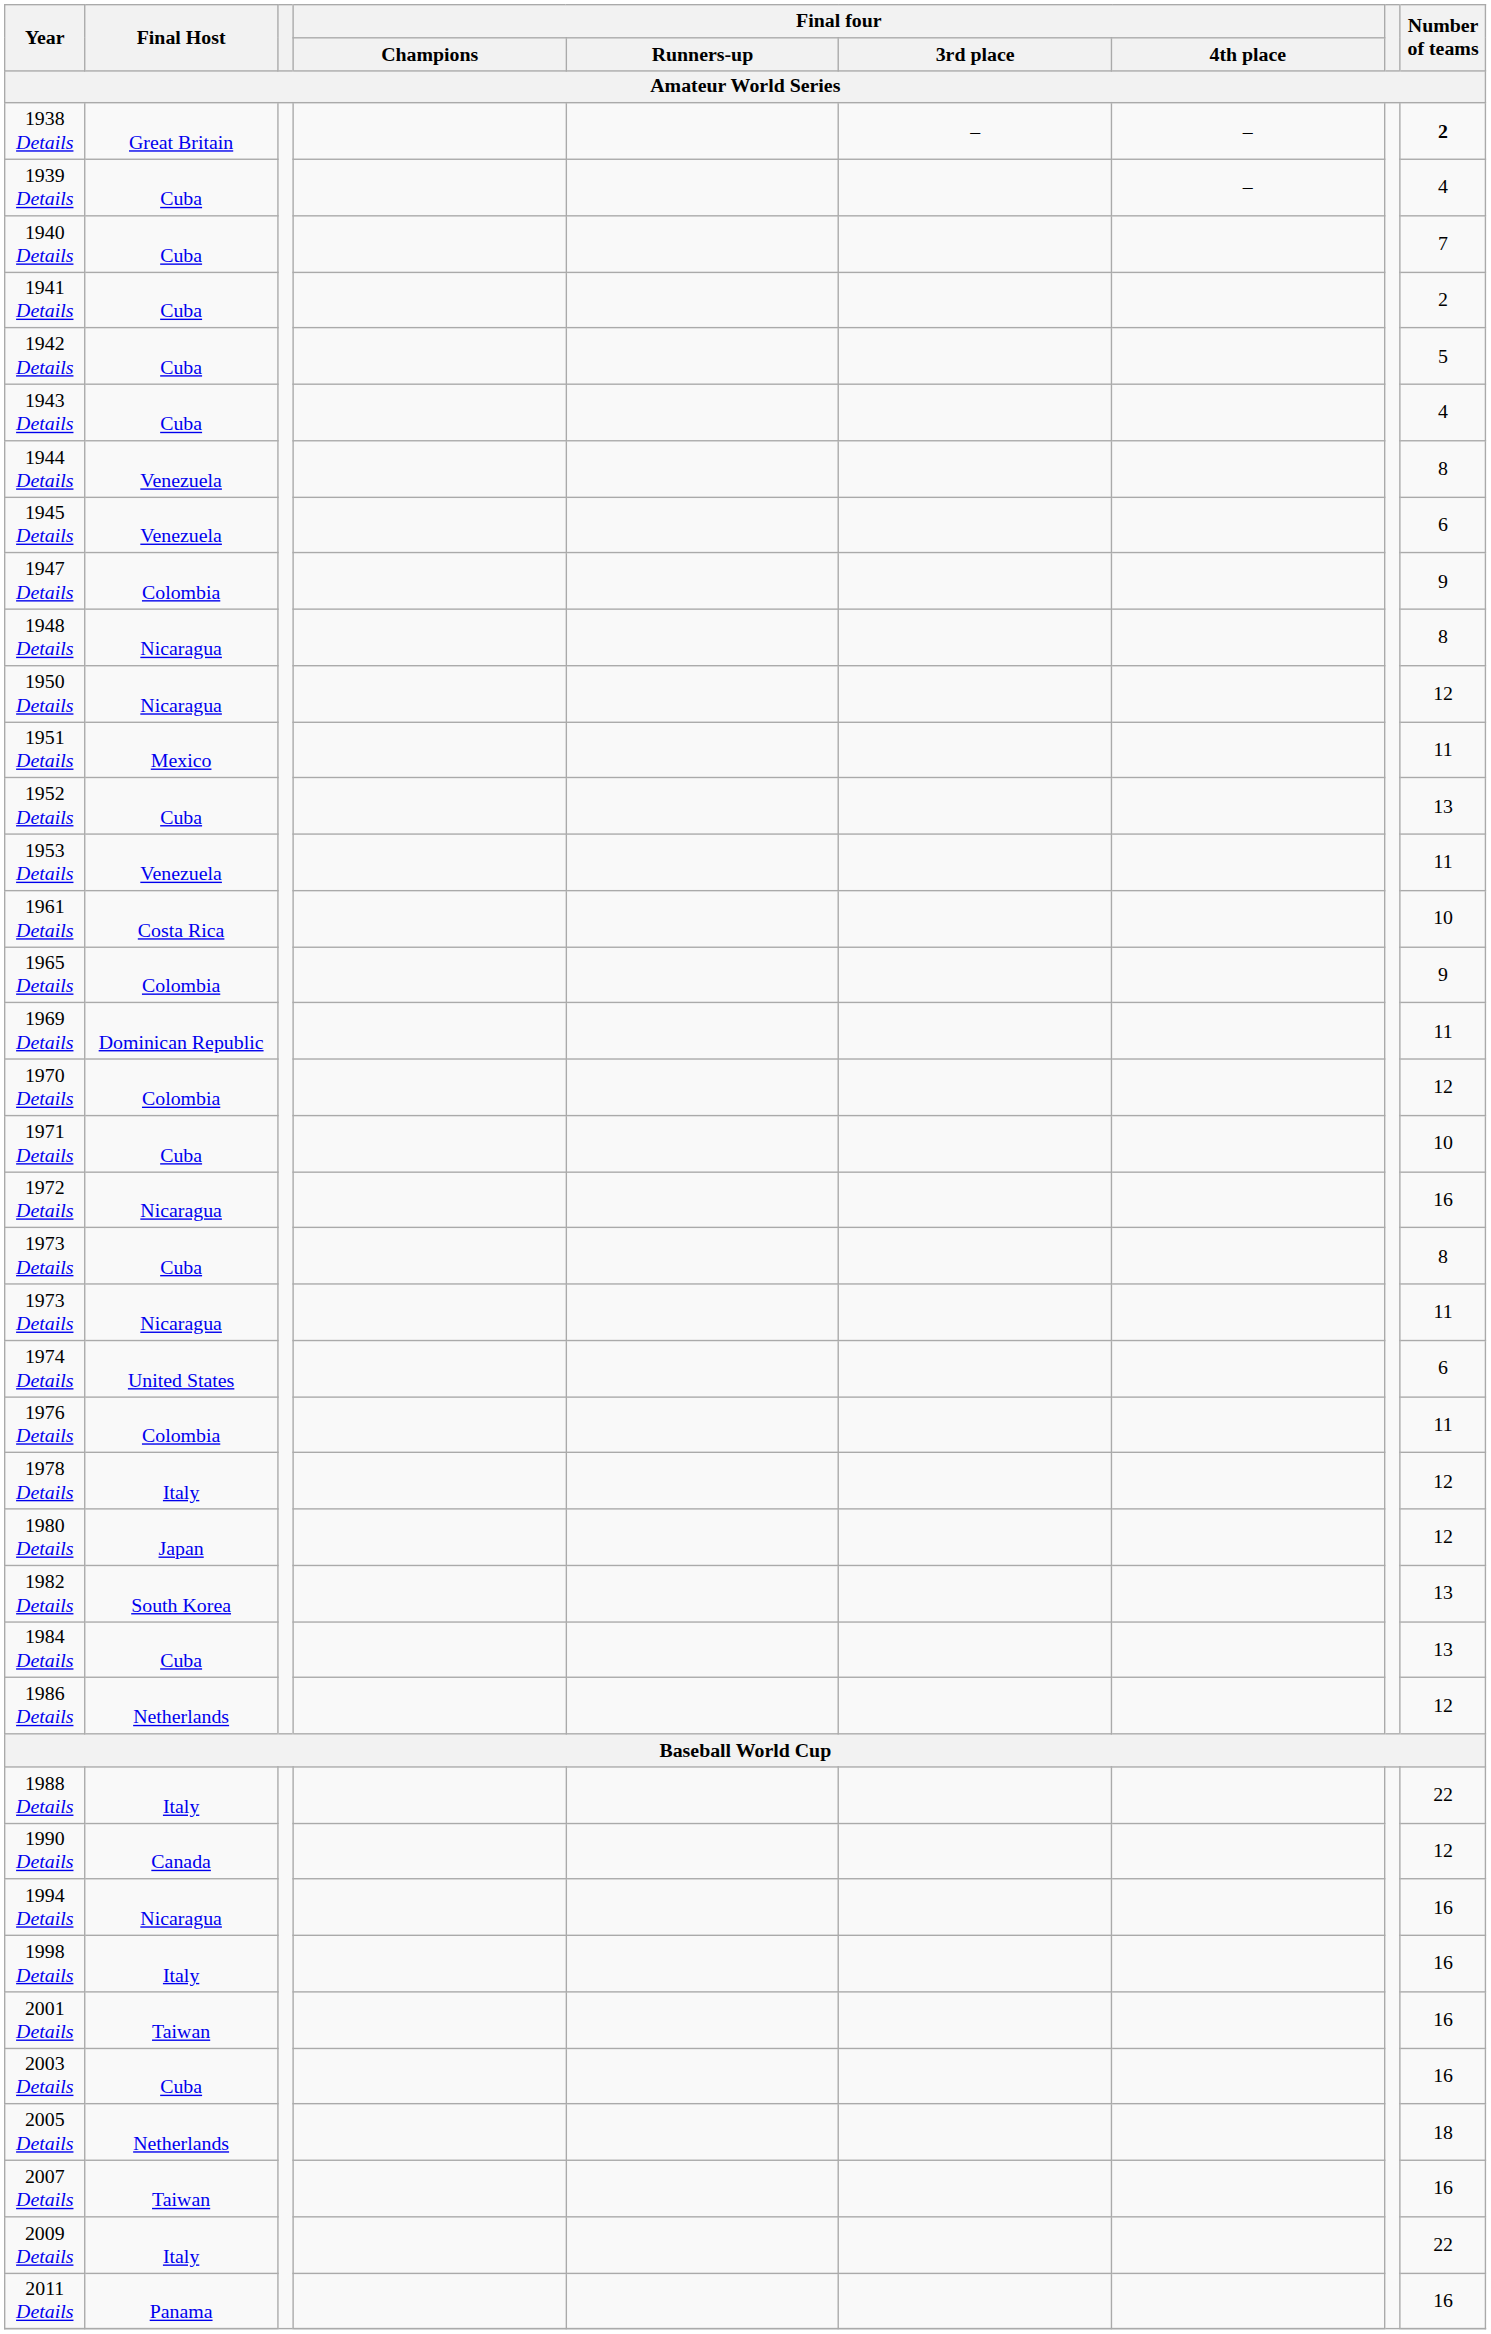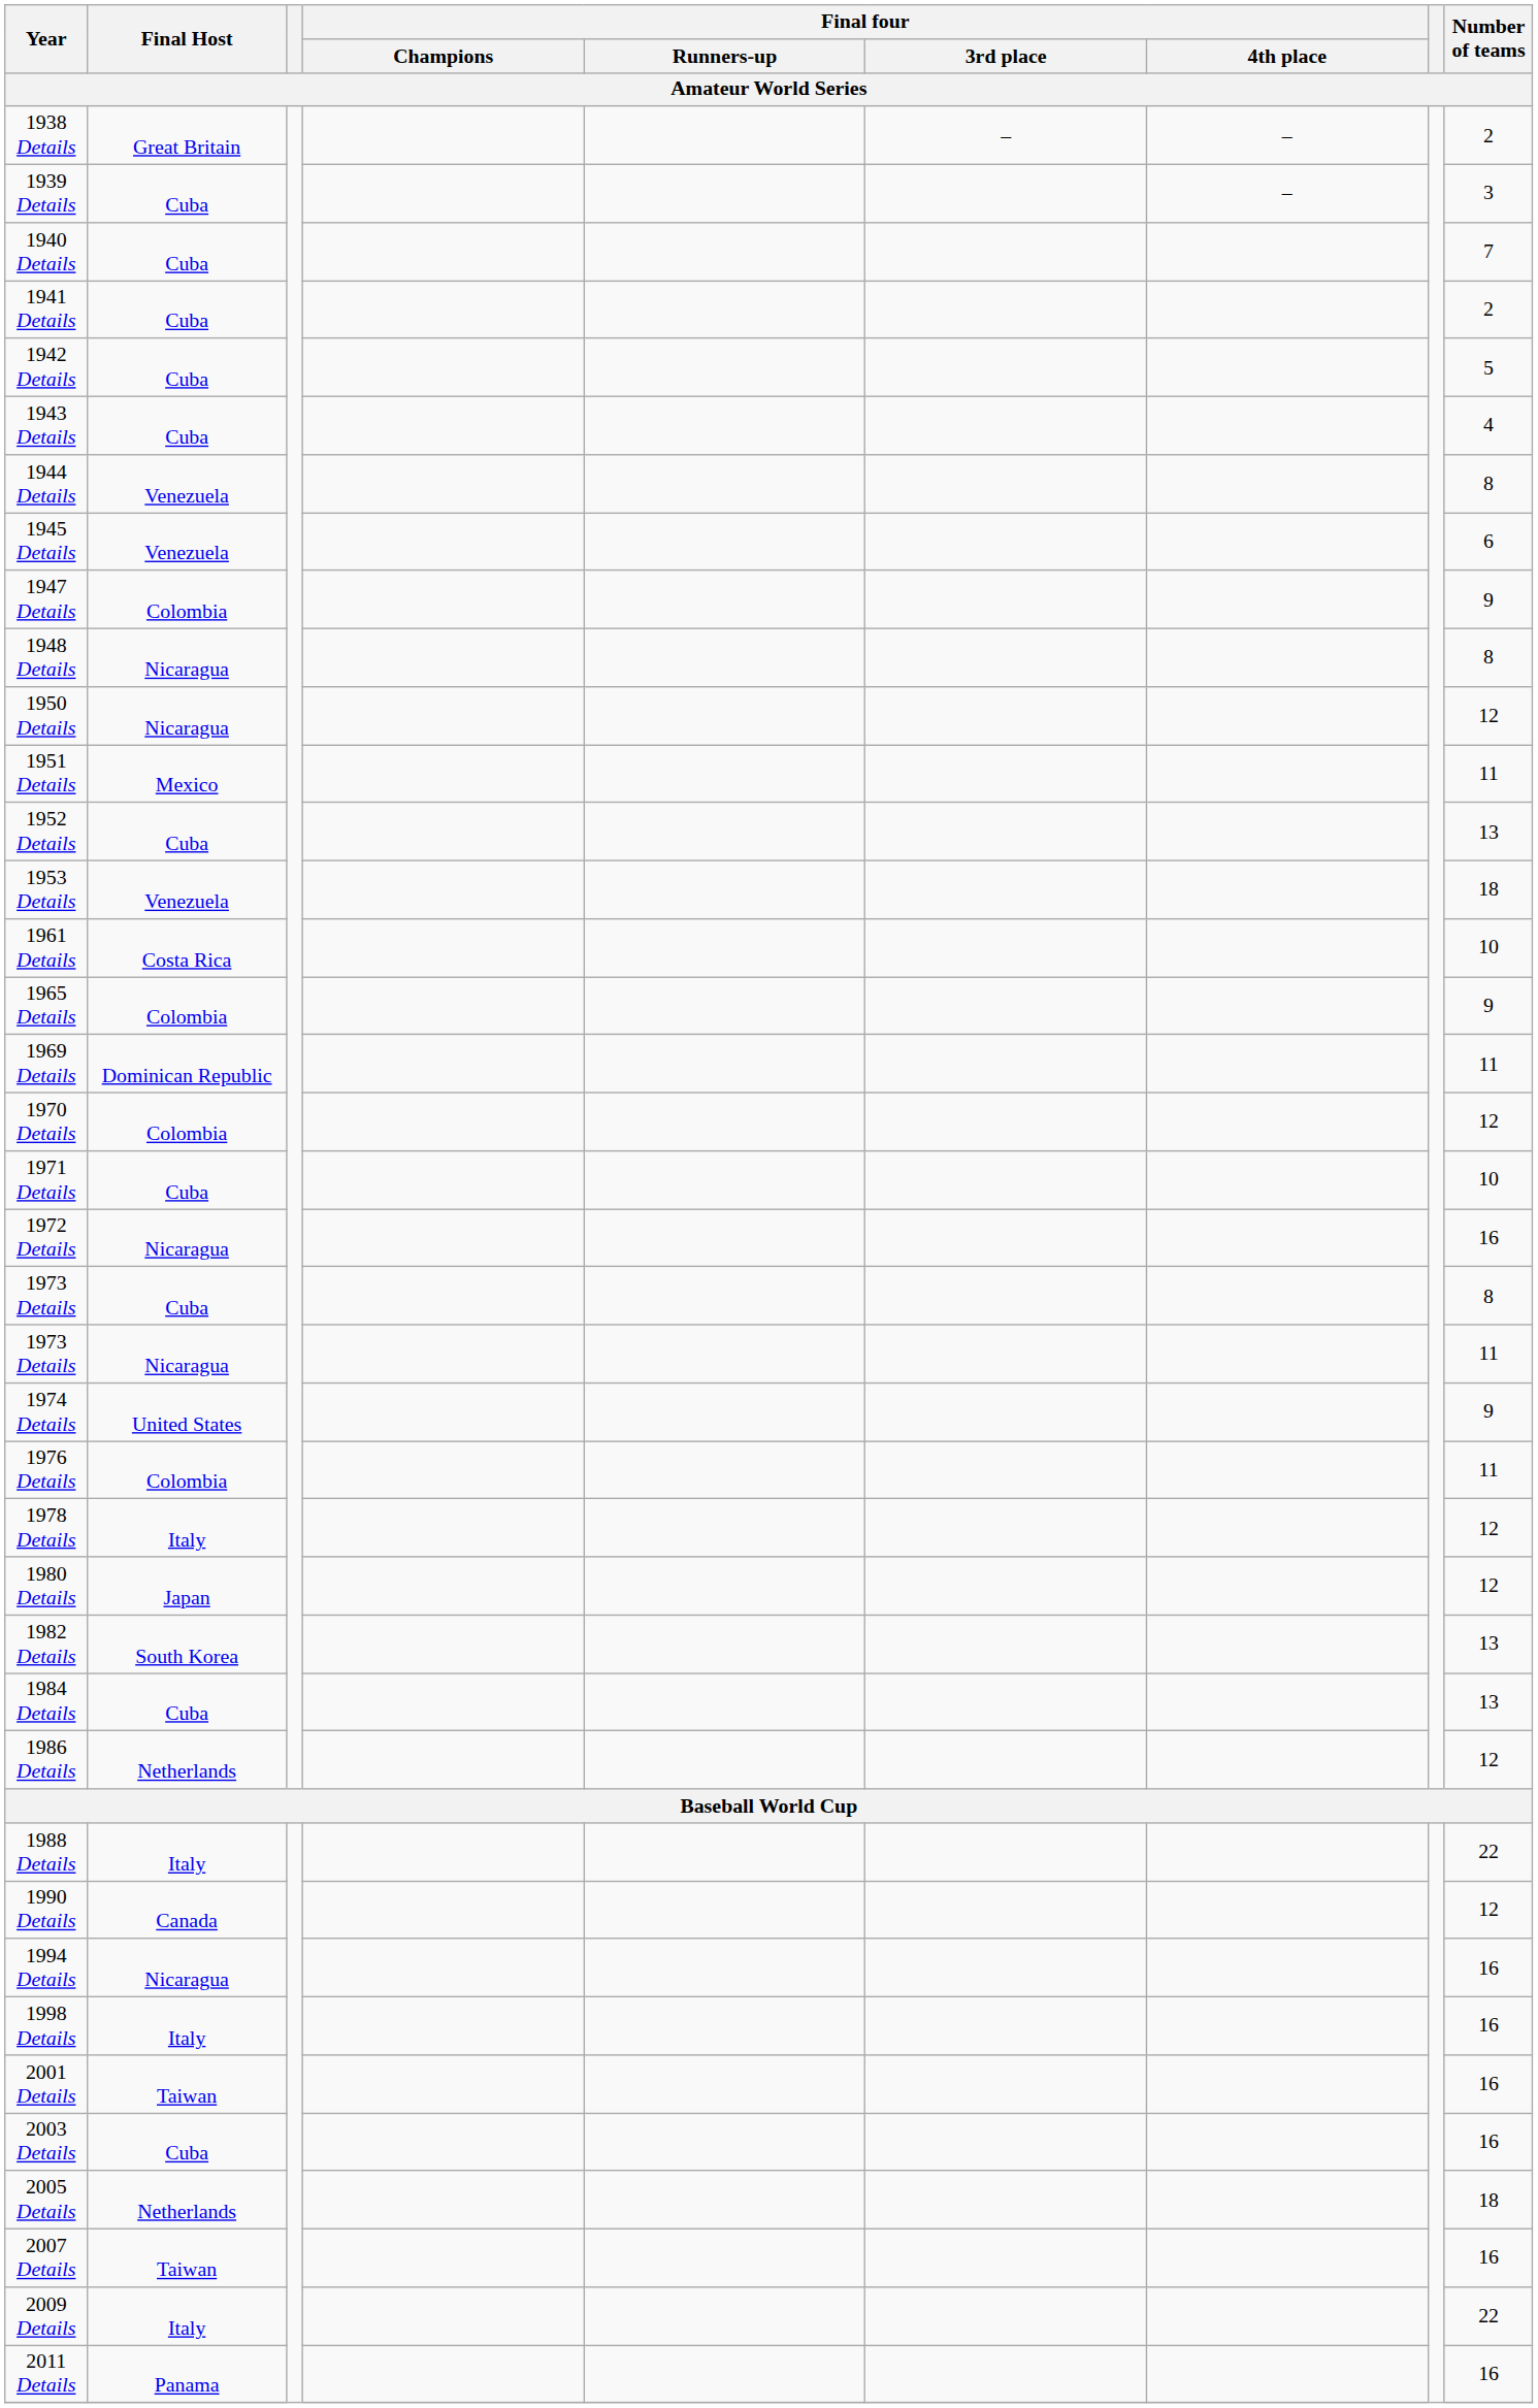 <table class="wikitable" style="font-size:90%; width:85%; text-align: center;">
 <tr>
 <th rowspan=2 width=5%>Year</th>
 <th rowspan=2 width=12%>Final Host</th>
 <th width=1% rowspan=2 style="border-top:none;border-bottom:none;"></th>
 <th colspan=4>Final four</th>
 <th width=1% rowspan=2 style="border-top:none;border-bottom:none;"></th>
 <th rowspan=2 width=5%>Number of teams</th>
 </tr>
 <tr>
 <th width=17%>Champions</th>
 <th width=17%>Runners-up</th>
 <th width=17%>3rd place</th>
 <th width=17%>4th place</th>
 </tr>
 <tr>
 <th colspan=9>Amateur World Series</th>
 </tr>
 <tr>
 <td>1938<br><em><a href='#'>Details</a></em></td>
 <td><br><a href='#'>Great Britain</a></td>
 <td width=1% rowspan=29 style="border-top:none;border-bottom:none;"></td>
 <td><strong></strong></td>
 <td></td>
 <td>–</td>
 <td>–</td>
 <td width=1% rowspan=29 style="border-top:none;border-bottom:none;"></td>
-<td><strong>2</strong></td>
+<td>2</td>
 </tr>
 <tr>
 <td>1939<br><em><a href='#'>Details</a></em></td>
 <td><br><a href='#'>Cuba</a></td>
 <td><strong></strong></td>
 <td></td>
 <td></td>
 <td>–</td>
-<td>4</td>
+<td>3</td>
 </tr>
 <tr>
 <td>1940<br><em><a href='#'>Details</a></em></td>
 <td><br><a href='#'>Cuba</a></td>
 <td><strong></strong></td>
 <td></td>
 <td></td>
 <td></td>
 <td>7</td>
 </tr>
 <tr>
 <td>1941<br><em><a href='#'>Details</a></em></td>
 <td><br><a href='#'>Cuba</a></td>
 <td><strong></strong></td>
 <td></td>
 <td></td>
 <td></td>
 <td>2</td>
 </tr>
 <tr>
 <td>1942<br><em><a href='#'>Details</a></em></td>
 <td><br><a href='#'>Cuba</a></td>
 <td><strong></strong></td>
 <td></td>
 <td></td>
 <td></td>
 <td>5</td>
 </tr>
 <tr>
 <td>1943<br><em><a href='#'>Details</a></em></td>
 <td><br><a href='#'>Cuba</a></td>
 <td><strong></strong></td>
 <td></td>
 <td></td>
 <td></td>
 <td>4</td>
 </tr>
 <tr>
 <td>1944<br><em><a href='#'>Details</a></em></td>
 <td><br><a href='#'>Venezuela</a></td>
 <td><strong></strong></td>
 <td></td>
 <td></td>
 <td></td>
 <td>8</td>
 </tr>
 <tr>
 <td>1945<br><em><a href='#'>Details</a></em></td>
 <td><br><a href='#'>Venezuela</a></td>
 <td><strong></strong></td>
 <td></td>
 <td></td>
 <td></td>
 <td>6</td>
 </tr>
 <tr>
 <td>1947<br><em><a href='#'>Details</a></em></td>
 <td><br><a href='#'>Colombia</a></td>
 <td><strong></strong></td>
 <td></td>
 <td></td>
 <td></td>
 <td>9</td>
 </tr>
 <tr>
 <td>1948<br><em><a href='#'>Details</a></em></td>
 <td><br><a href='#'>Nicaragua</a></td>
 <td><strong></strong></td>
 <td></td>
 <td></td>
 <td></td>
 <td>8</td>
 </tr>
 <tr>
 <td>1950<br><em><a href='#'>Details</a></em></td>
 <td><br><a href='#'>Nicaragua</a></td>
 <td><strong></strong></td>
 <td></td>
 <td></td>
 <td></td>
 <td>12</td>
 </tr>
 <tr>
 <td>1951<br><em><a href='#'>Details</a></em></td>
 <td><br><a href='#'>Mexico</a></td>
 <td><strong></strong></td>
 <td></td>
 <td></td>
 <td></td>
 <td>11</td>
 </tr>
 <tr>
 <td>1952<br><em><a href='#'>Details</a></em></td>
 <td><br><a href='#'>Cuba</a></td>
 <td><strong></strong></td>
 <td></td>
 <td></td>
 <td></td>
 <td>13</td>
 </tr>
 <tr>
 <td>1953<br><em><a href='#'>Details</a></em></td>
 <td><br><a href='#'>Venezuela</a></td>
 <td><strong></strong></td>
 <td></td>
 <td></td>
 <td></td>
-<td>11</td>
+<td>18</td>
 </tr>
 <tr>
 <td>1961<br><em><a href='#'>Details</a></em></td>
 <td><br><a href='#'>Costa Rica</a></td>
 <td><strong></strong></td>
 <td></td>
 <td></td>
 <td></td>
 <td>10</td>
 </tr>
 <tr>
 <td>1965<br><em><a href='#'>Details</a></em></td>
 <td><br><a href='#'>Colombia</a></td>
 <td><strong></strong></td>
 <td></td>
 <td></td>
 <td></td>
 <td>9</td>
 </tr>
 <tr>
 <td>1969<br><em><a href='#'>Details</a></em></td>
 <td><br><a href='#'>Dominican Republic</a></td>
 <td><strong></strong></td>
 <td></td>
 <td></td>
 <td></td>
 <td>11</td>
 </tr>
 <tr>
 <td>1970<br><em><a href='#'>Details</a></em></td>
 <td><br><a href='#'>Colombia</a></td>
 <td><strong></strong></td>
 <td></td>
 <td></td>
 <td></td>
 <td>12</td>
 </tr>
 <tr>
 <td>1971<br><em><a href='#'>Details</a></em></td>
 <td><br><a href='#'>Cuba</a></td>
 <td><strong></strong></td>
 <td></td>
 <td></td>
 <td></td>
 <td>10</td>
 </tr>
 <tr>
 <td>1972<br><em><a href='#'>Details</a></em></td>
 <td><br><a href='#'>Nicaragua</a></td>
 <td><strong></strong></td>
 <td></td>
 <td></td>
 <td></td>
 <td>16</td>
 </tr>
 <tr>
 <td>1973<br><em><a href='#'>Details</a></em></td>
 <td><br><a href='#'>Cuba</a></td>
 <td><strong></strong></td>
 <td></td>
 <td></td>
 <td></td>
 <td>8</td>
 </tr>
 <tr>
 <td>1973<br><em><a href='#'>Details</a></em></td>
 <td><br><a href='#'>Nicaragua</a></td>
 <td><strong></strong></td>
 <td></td>
 <td></td>
 <td></td>
 <td>11</td>
 </tr>
 <tr>
 <td>1974<br><em><a href='#'>Details</a></em></td>
 <td><br><a href='#'>United States</a></td>
 <td><strong></strong></td>
 <td></td>
 <td></td>
 <td></td>
-<td>6</td>
+<td>9</td>
 </tr>
 <tr>
 <td>1976<br><em><a href='#'>Details</a></em></td>
 <td><br><a href='#'>Colombia</a></td>
 <td><strong></strong></td>
 <td></td>
 <td></td>
 <td></td>
 <td>11</td>
 </tr>
 <tr>
 <td>1978<br><em><a href='#'>Details</a></em></td>
 <td><br><a href='#'>Italy</a></td>
 <td><strong></strong></td>
 <td></td>
 <td></td>
 <td></td>
 <td>12</td>
 </tr>
 <tr>
 <td>1980<br><em><a href='#'>Details</a></em></td>
 <td><br><a href='#'>Japan</a></td>
 <td><strong></strong></td>
 <td></td>
 <td></td>
 <td></td>
 <td>12</td>
 </tr>
 <tr>
 <td>1982<br><em><a href='#'>Details</a></em></td>
 <td><br><a href='#'>South Korea</a></td>
 <td><strong></strong></td>
 <td></td>
 <td></td>
 <td></td>
 <td>13</td>
 </tr>
 <tr>
 <td>1984<br><em><a href='#'>Details</a></em></td>
 <td><br><a href='#'>Cuba</a></td>
 <td><strong></strong></td>
 <td></td>
 <td></td>
 <td></td>
 <td>13</td>
 </tr>
 <tr>
 <td>1986<br><em><a href='#'>Details</a></em></td>
 <td><br><a href='#'>Netherlands</a></td>
 <td><strong></strong></td>
 <td></td>
 <td></td>
 <td></td>
 <td>12</td>
 </tr>
 <tr>
 <th colspan=9>Baseball World Cup</th>
 </tr>
 <tr>
 <td>1988<br><em><a href='#'>Details</a></em></td>
 <td><br><a href='#'>Italy</a></td>
 <td width=1% rowspan=26 style="border-top:none;border-bottom:none;"></td>
 <td><strong></strong></td>
 <td></td>
 <td></td>
 <td></td>
 <td width=1% rowspan=26 style="border-top:none;border-bottom:none;"></td>
 <td>22</td>
 </tr>
 <tr>
 <td>1990<br><em><a href='#'>Details</a></em></td>
 <td><br><a href='#'>Canada</a></td>
 <td><strong></strong></td>
 <td></td>
 <td></td>
 <td></td>
 <td>12</td>
 </tr>
 <tr>
 <td>1994<br><em><a href='#'>Details</a></em></td>
 <td><br><a href='#'>Nicaragua</a></td>
 <td><strong></strong></td>
 <td></td>
 <td></td>
 <td></td>
 <td>16</td>
 </tr>
 <tr>
 <td>1998<br><em><a href='#'>Details</a></em></td>
 <td><br><a href='#'>Italy</a></td>
 <td><strong></strong></td>
 <td></td>
 <td></td>
 <td></td>
 <td>16</td>
 </tr>
 <tr>
 <td>2001<br><em><a href='#'>Details</a></em></td>
 <td><br><a href='#'>Taiwan</a></td>
 <td><strong></strong></td>
 <td></td>
 <td></td>
 <td></td>
 <td>16</td>
 </tr>
 <tr>
 <td>2003<br><em><a href='#'>Details</a></em></td>
 <td><br><a href='#'>Cuba</a></td>
 <td><strong></strong></td>
 <td></td>
 <td></td>
 <td></td>
 <td>16</td>
 </tr>
 <tr>
 <td>2005<br><em><a href='#'>Details</a></em></td>
 <td><br><a href='#'>Netherlands</a></td>
 <td><strong></strong></td>
 <td></td>
 <td></td>
 <td></td>
 <td>18</td>
 </tr>
 <tr>
 <td>2007<br><em><a href='#'>Details</a></em></td>
 <td><br><a href='#'>Taiwan</a></td>
 <td><strong></strong></td>
 <td></td>
 <td></td>
 <td></td>
 <td>16</td>
 </tr>
 <tr>
 <td>2009<br><em><a href='#'>Details</a></em></td>
 <td><br><a href='#'>Italy</a></td>
 <td><strong></strong></td>
 <td></td>
 <td></td>
 <td></td>
 <td>22</td>
 </tr>
 <tr>
 <td>2011<br><em><a href='#'>Details</a></em></td>
 <td><br><a href='#'>Panama</a></td>
 <td><strong></strong></td>
 <td></td>
 <td></td>
 <td></td>
 <td>16</td>
 </tr>
 <tr>
 </tr>
 </table>
